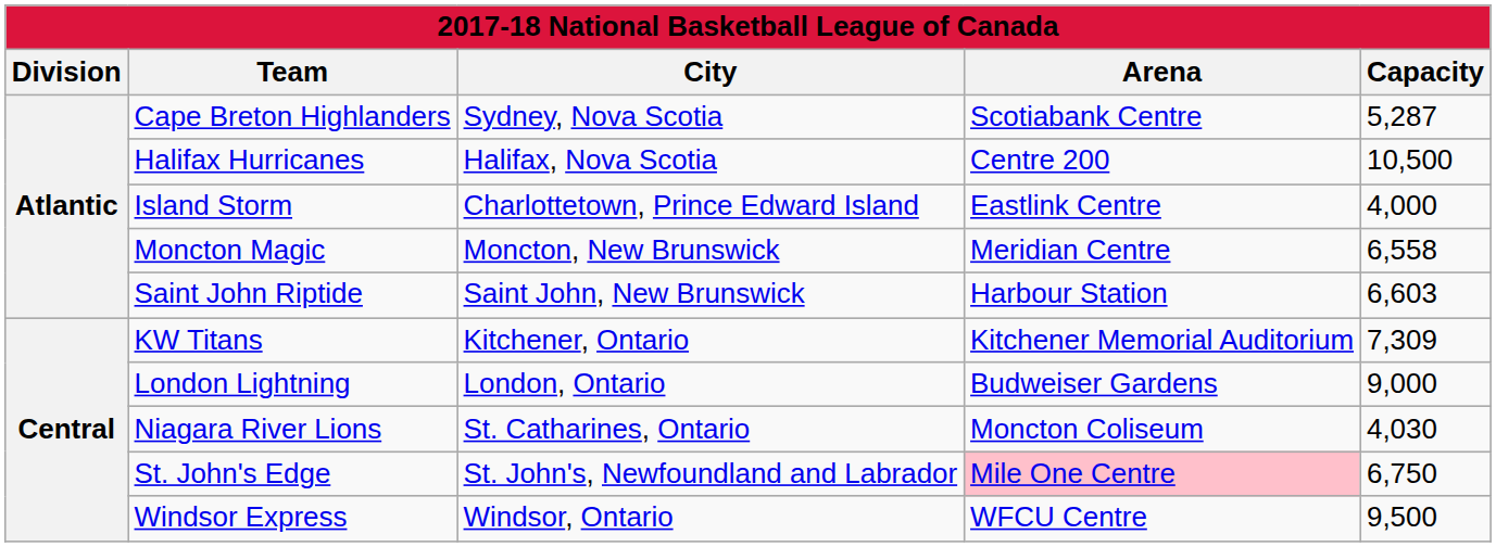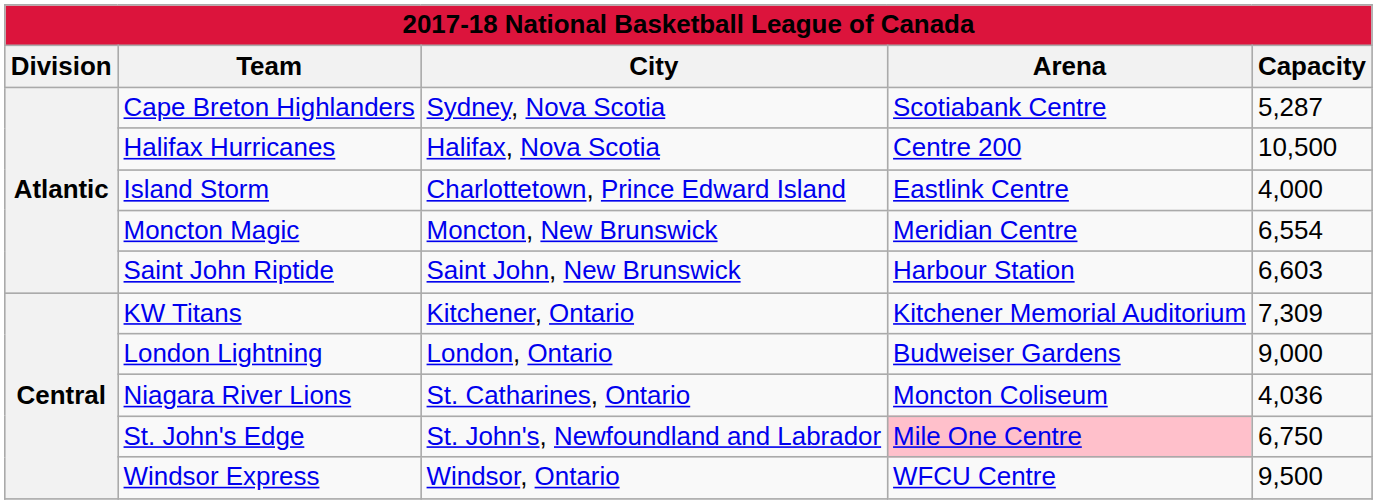 <table class="wikitable" style="width:auto">
 <tr>
 <td bgcolor="#DC143C" align="center" colspan="6"><strong><span>2017-18 National Basketball League of Canada</span></strong></td>
 </tr>
 <tr>
 <th>Division</th>
 <th>Team</th>
 <th>City</th>
 <th>Arena</th>
 <th>Capacity</th>
 </tr>
 <tr>
 <th rowspan="5">Atlantic</th>
 <td><a href='#'>Cape Breton Highlanders</a></td>
 <td><a href='#'>Sydney</a>, <a href='#'>Nova Scotia</a></td>
 <td><a href='#'>Scotiabank Centre</a></td>
 <td>5,287</td>
 </tr>
 <tr>
 <td><a href='#'>Halifax Hurricanes</a></td>
 <td><a href='#'>Halifax</a>, <a href='#'>Nova Scotia</a></td>
 <td><a href='#'>Centre 200</a></td>
 <td>10,500</td>
 </tr>
 <tr>
 <td><a href='#'>Island Storm</a></td>
 <td><a href='#'>Charlottetown</a>, <a href='#'>Prince Edward Island</a></td>
 <td><a href='#'>Eastlink Centre</a></td>
 <td>4,000</td>
 </tr>
 <tr>
 <td><a href='#'>Moncton Magic</a></td>
 <td><a href='#'>Moncton</a>, <a href='#'>New Brunswick</a></td>
 <td><a href='#'>Meridian Centre</a></td>
-<td>6,558</td>
+<td>6,554</td>
 </tr>
 <tr>
 <td><a href='#'>Saint John Riptide</a></td>
 <td><a href='#'>Saint John</a>, <a href='#'>New Brunswick</a></td>
 <td><a href='#'>Harbour Station</a></td>
 <td>6,603</td>
 </tr>
 <tr>
 <th rowspan="5">Central</th>
 <td><a href='#'>KW Titans</a></td>
 <td><a href='#'>Kitchener</a>, <a href='#'>Ontario</a></td>
 <td><a href='#'>Kitchener Memorial Auditorium</a></td>
 <td>7,309</td>
 </tr>
 <tr>
 <td><a href='#'>London Lightning</a></td>
 <td><a href='#'>London</a>, <a href='#'>Ontario</a></td>
 <td><a href='#'>Budweiser Gardens</a></td>
 <td>9,000</td>
 </tr>
 <tr>
 <td><a href='#'>Niagara River Lions</a></td>
 <td><a href='#'>St. Catharines</a>, <a href='#'>Ontario</a></td>
 <td><a href='#'>Moncton Coliseum</a></td>
-<td>4,030</td>
+<td>4,036</td>
 </tr>
 <tr>
 <td><a href='#'>St. John's Edge</a></td>
 <td><a href='#'>St. John's</a>, <a href='#'>Newfoundland and Labrador</a></td>
 <td style="background: pink;"><a href='#'>Mile One Centre</a></td>
 <td>6,750</td>
 </tr>
 <tr>
 <td><a href='#'>Windsor Express</a></td>
 <td><a href='#'>Windsor</a>, <a href='#'>Ontario</a></td>
 <td><a href='#'>WFCU Centre</a></td>
 <td>9,500</td>
 </tr>
 </table>
